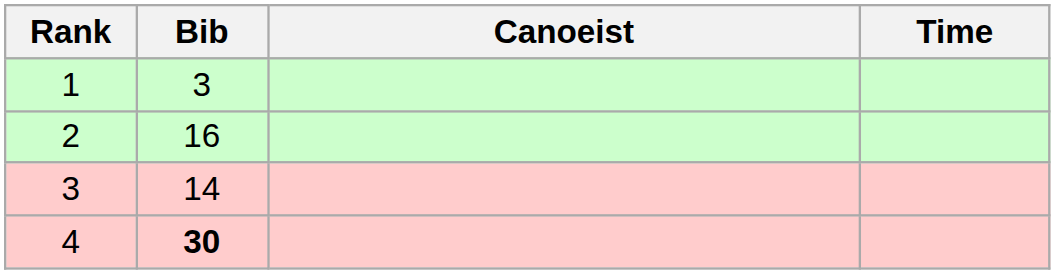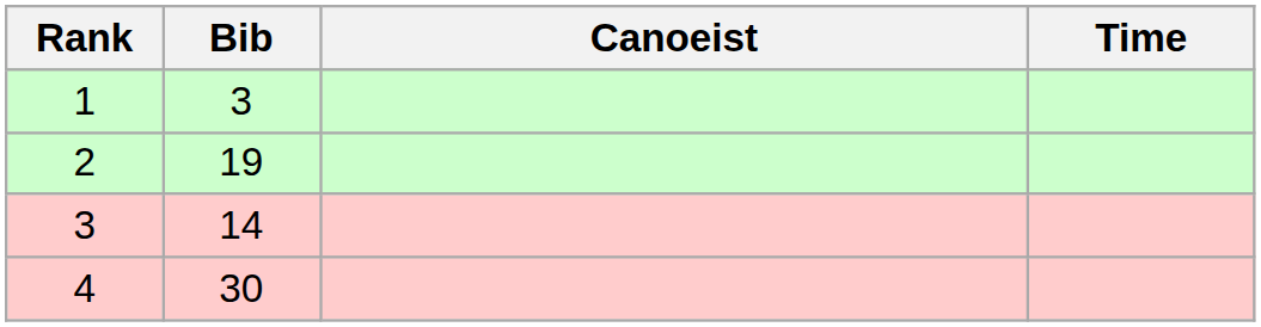 <table class="wikitable" style="font-size:90%; text-align:center">
 <tr>
 <th width="50">Rank</th>
 <th width="50">Bib</th>
 <th width="250">Canoeist</th>
 <th width="75">Time</th>
 </tr>
 <tr bgcolor="#CCFFCC">
 <td>1</td>
 <td>3</td>
 <td align="left"></td>
 <td></td>
 </tr>
 <tr bgcolor="#CCFFCC">
 <td>2</td>
-<td>16</td>
+<td>19</td>
 <td align="left"></td>
 <td></td>
 </tr>
 <tr bgcolor="#FFCCCC">
 <td>3</td>
 <td>14</td>
 <td align="left"></td>
 <td></td>
 </tr>
 <tr bgcolor="#FFCCCC">
 <td>4</td>
-<td><strong>30</strong></td>
+<td>30</td>
 <td align="left"></td>
 <td></td>
 </tr>
 </table>
